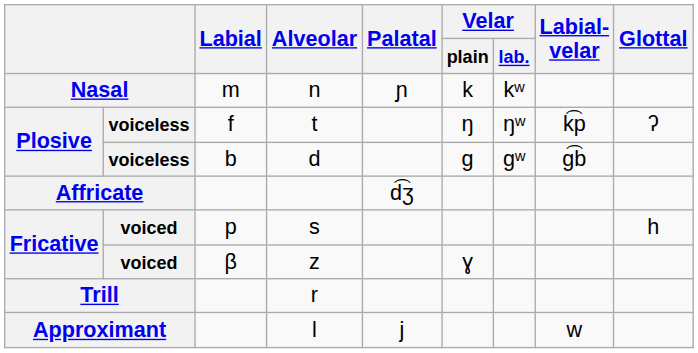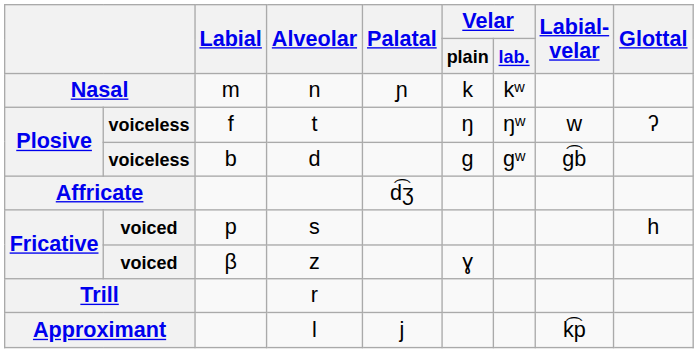 <table class="wikitable" style="text-align:center">
 <tr>
 <th colspan="2" rowspan="2"></th>
 <th rowspan="2"><a href='#'>Labial</a></th>
 <th rowspan="2"><a href='#'>Alveolar</a></th>
 <th rowspan="2"><a href='#'>Palatal</a></th>
 <th colspan="2"><a href='#'>Velar</a></th>
 <th rowspan="2"><a href='#'>Labial-<br>velar</a></th>
 <th rowspan="2"><a href='#'>Glottal</a></th>
 </tr>
 <tr>
 <th><small>plain</small></th>
 <th><a href='#'><small>lab.</small></a></th>
 </tr>
 <tr align="center">
 <th colspan="2"><a href='#'>Nasal</a></th>
 <td>m</td>
 <td>n</td>
 <td>ɲ</td>
 <td>k</td>
 <td>kʷ</td>
 <td></td>
 <td></td>
 </tr>
 <tr align="center">
 <th rowspan="2"><a href='#'>Plosive</a></th>
 <th><small>voiceless</small></th>
 <td>f</td>
 <td>t</td>
 <td></td>
 <td>ŋ</td>
 <td>ŋʷ</td>
-<td>k͡p</td>
+<td>w</td>
 <td>ʔ</td>
 </tr>
 <tr align="center">
 <th><small>voiceless</small></th>
 <td>b</td>
 <td>d</td>
 <td></td>
 <td>ɡ</td>
 <td>ɡʷ</td>
 <td>ɡ͡b</td>
 <td></td>
 </tr>
 <tr>
 <th colspan="2"><a href='#'>Affricate</a></th>
 <td></td>
 <td></td>
 <td>d͡ʒ</td>
 <td></td>
 <td></td>
 <td></td>
 <td></td>
 </tr>
 <tr align="center">
 <th rowspan="2"><a href='#'>Fricative</a></th>
 <th><small>voiced</small></th>
 <td>p</td>
 <td>s</td>
 <td></td>
 <td></td>
 <td></td>
 <td></td>
 <td>h</td>
 </tr>
 <tr align="center">
 <th><small>voiced</small></th>
 <td>β</td>
 <td>z</td>
 <td></td>
 <td>ɣ</td>
 <td></td>
 <td></td>
 <td></td>
 </tr>
 <tr align="center">
 <th colspan="2"><a href='#'>Trill</a></th>
 <td></td>
 <td>r</td>
 <td></td>
 <td></td>
 <td></td>
 <td></td>
 <td></td>
 </tr>
 <tr align="center">
 <th colspan="2"><a href='#'>Approximant</a></th>
 <td></td>
 <td>l</td>
 <td>j</td>
 <td></td>
 <td></td>
-<td>w</td>
+<td>k͡p</td>
 <td></td>
 </tr>
 </table>
